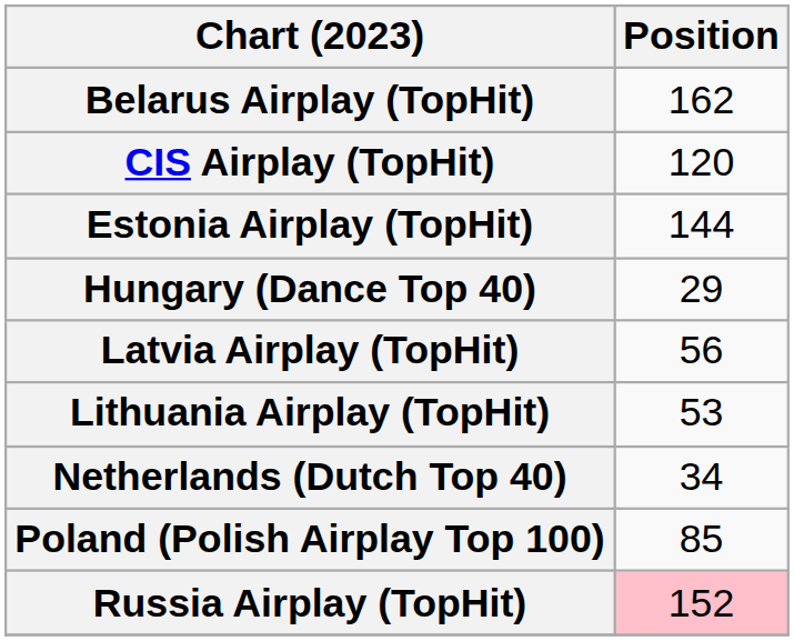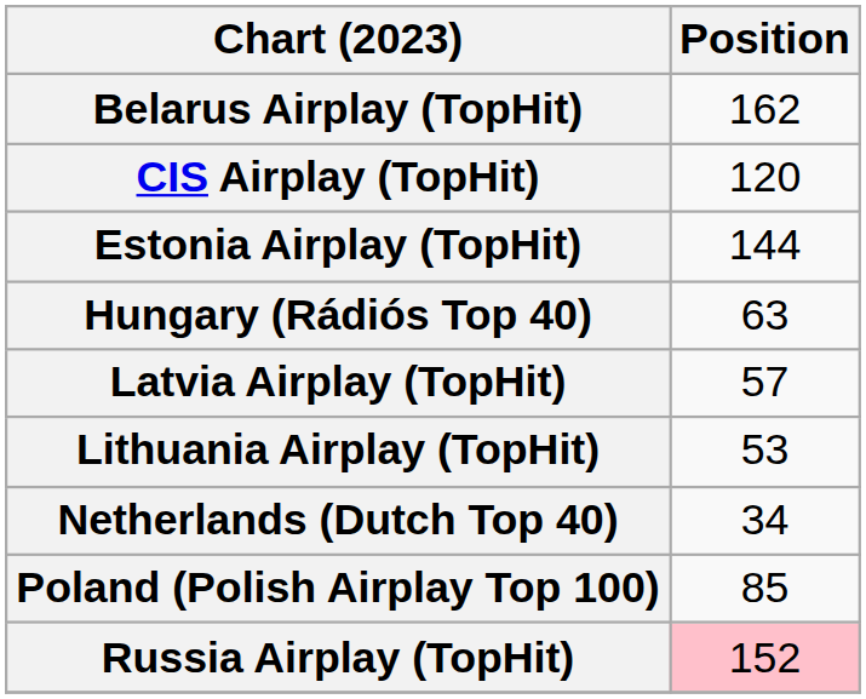 <table class="wikitable sortable plainrowheaders" style="text-align:center">
 <tr>
 <th scope="col">Chart (2023)</th>
 <th scope="col">Position</th>
 </tr>
 <tr>
 <th scope="row">Belarus Airplay (TopHit)</th>
 <td>162</td>
 </tr>
 <tr>
 <th scope="row"><a href='#'>CIS</a> Airplay (TopHit)</th>
 <td>120</td>
 </tr>
 <tr>
 <th scope="row">Estonia Airplay (TopHit)</th>
 <td>144</td>
 </tr>
 <tr>
-<th scope="row">Hungary (Dance Top 40)</th>
-<td>29</td>
+<th scope="row">Hungary (Rádiós Top 40)</th>
+<td>63</td>
 </tr>
 <tr>
 <th scope="row">Latvia Airplay (TopHit)</th>
-<td>56</td>
+<td>57</td>
 </tr>
 <tr>
 <th scope="row">Lithuania Airplay (TopHit)</th>
 <td>53</td>
 </tr>
 <tr>
 <th scope="row">Netherlands (Dutch Top 40)</th>
 <td>34</td>
 </tr>
 <tr>
 <th scope="row">Poland (Polish Airplay Top 100)</th>
 <td>85</td>
 </tr>
 <tr>
 <th scope="row">Russia Airplay (TopHit)</th>
 <td style="background: pink;">152</td>
 </tr>
 <tr>
 </tr>
 </table>
